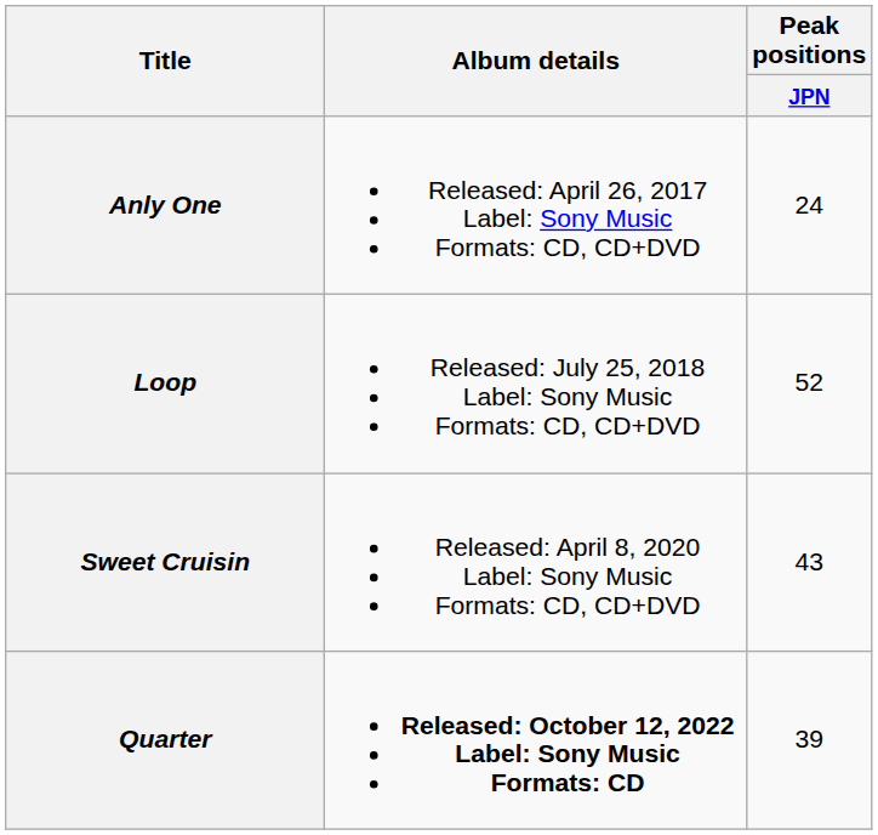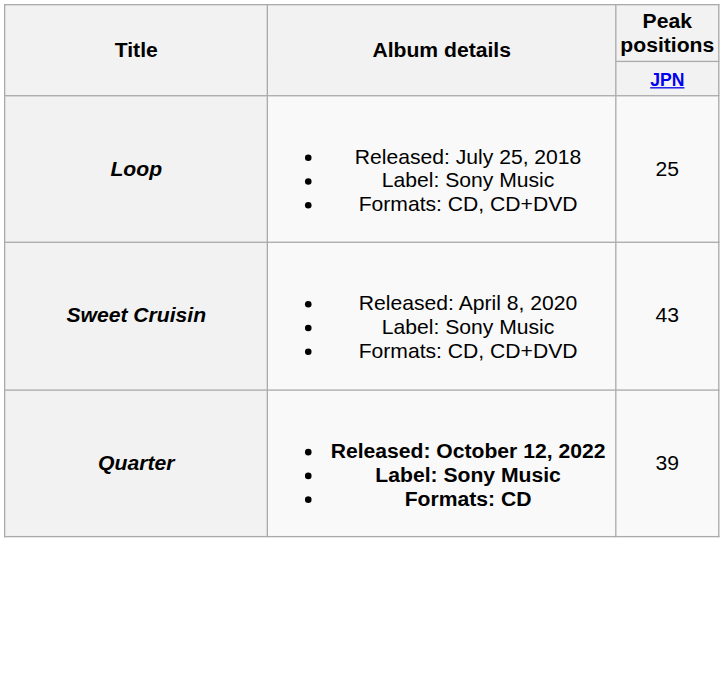 <table class="wikitable plainrowheaders" style="text-align:center;">
 <tr>
 <th style="width:12em;" rowspan="2">Title</th>
 <th style="width:16em;" rowspan="2">Album details</th>
 <th colspan="1">Peak positions</th>
 </tr>
 <tr>
 <th style="width:2.5em;"><small><a href='#'>JPN</a></small><br></th>
 </tr>
 <tr>
-<th scope="row"><em>Anly One</em></th>
-<td><br><ul><li>Released: April 26, 2017</li><li>Label: <a href='#'>Sony Music</a></li><li>Formats: CD, CD+DVD</li></ul></td>
-<td>24</td>
-</tr>
-<tr>
 <th scope="row"><em>Loop</em></th>
 <td><br><ul><li>Released: July 25, 2018</li><li>Label: Sony Music</li><li>Formats: CD, CD+DVD</li></ul></td>
-<td>52</td>
+<td>25</td>
 </tr>
 <tr>
 <th scope="row"><em>Sweet Cruisin</em></th>
 <td><br><ul><li>Released: April 8, 2020</li><li>Label: Sony Music</li><li>Formats: CD, CD+DVD</li></ul></td>
 <td>43</td>
 </tr>
 <tr>
 <th scope="row"><em>Quarter</em></th>
 <td><strong><br><ul><li>Released: October 12, 2022</li><li>Label: Sony Music</li><li>Formats: CD</li></ul></strong></td>
 <td>39</td>
 </tr>
 </table>
